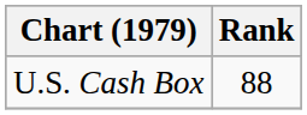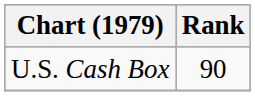 <table class="wikitable">
 <tr>
 <th>Chart (1979)</th>
 <th style="text-align:center;">Rank</th>
 </tr>
 <tr>
 <td>U.S. <em>Cash Box</em> </td>
-<td style="text-align:center;">88</td>
+<td style="text-align:center;">90</td>
 </tr>
 <tr>
 </tr>
 </table>
